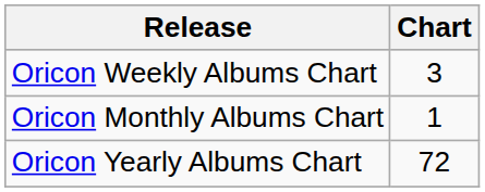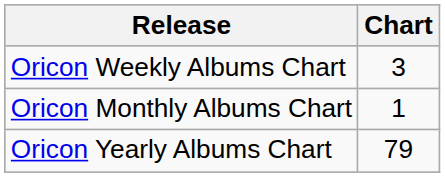 <table class="wikitable">
 <tr>
 <th>Release</th>
 <th>Chart</th>
 </tr>
 <tr>
 <td><a href='#'>Oricon</a> Weekly Albums Chart</td>
 <td align="center">3</td>
 </tr>
 <tr>
 <td><a href='#'>Oricon</a> Monthly Albums Chart</td>
 <td align="center">1</td>
 </tr>
 <tr>
 <td align="left"><a href='#'>Oricon</a> Yearly Albums Chart</td>
-<td align="center">72</td>
+<td align="center">79</td>
 </tr>
 </table>
